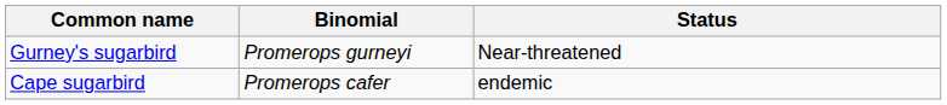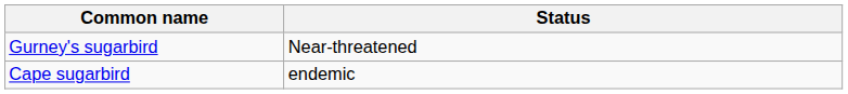 <table width=60% class="wikitable">
 <tr>
 <th width=25%>Common name</th>
-<th width=25%>Binomial</th>
 <th width=50%>Status</th>
 </tr>
 <tr>
 <td><a href='#'>Gurney's sugarbird</a></td>
-<td><em>Promerops gurneyi</em></td>
 <td>Near-threatened</td>
 </tr>
 <tr>
 <td><a href='#'>Cape sugarbird</a></td>
-<td><em>Promerops cafer</em></td>
 <td>endemic</td>
 </tr>
 </table>
